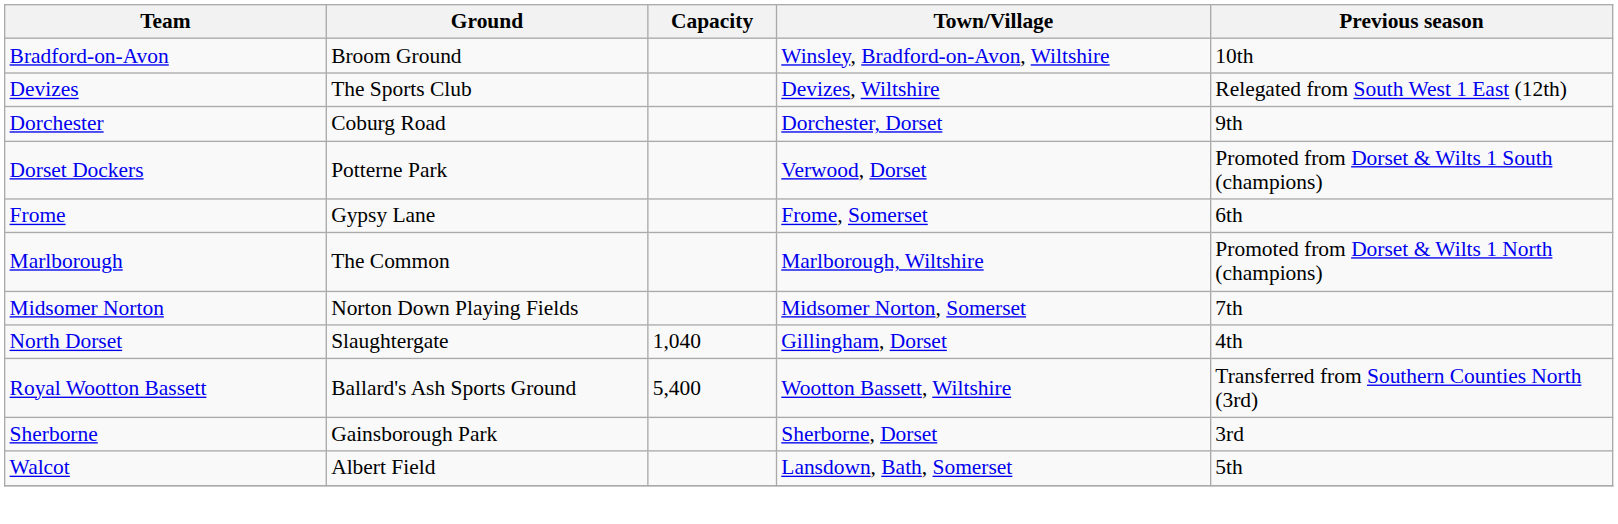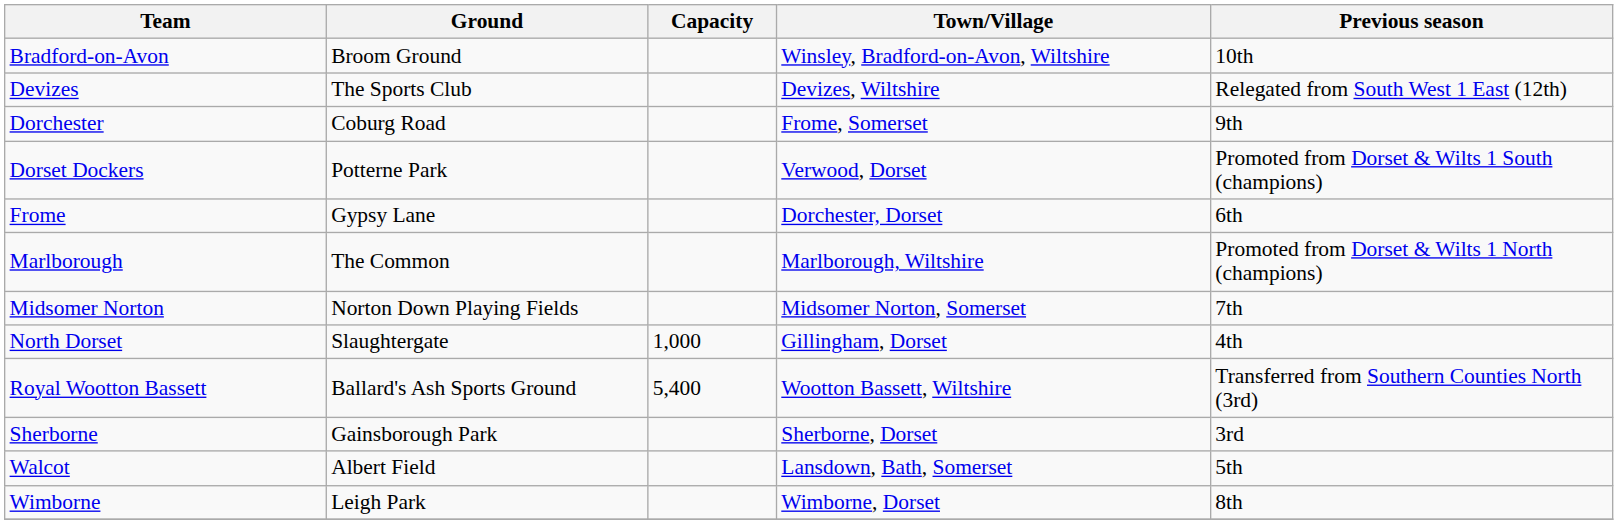 <table class="wikitable sortable" width=95%>
 <tr>
 <th width=20%>Team</th>
 <th width=20%>Ground</th>
 <th width=8%>Capacity</th>
 <th width=27%>Town/Village</th>
 <th width=25%>Previous season</th>
 </tr>
 <tr>
 <td><a href='#'>Bradford-on-Avon</a></td>
 <td>Broom Ground</td>
 <td></td>
 <td><a href='#'>Winsley</a>, <a href='#'>Bradford-on-Avon</a>, <a href='#'>Wiltshire</a></td>
 <td>10th</td>
 </tr>
 <tr>
 <td><a href='#'>Devizes</a></td>
 <td>The Sports Club</td>
 <td></td>
 <td><a href='#'>Devizes</a>, <a href='#'>Wiltshire</a></td>
 <td>Relegated from <a href='#'>South West 1 East</a> (12th)</td>
 </tr>
 <tr>
 <td><a href='#'>Dorchester</a></td>
 <td>Coburg Road</td>
 <td></td>
-<td><a href='#'>Dorchester, Dorset</a></td>
+<td><a href='#'>Frome</a>, <a href='#'>Somerset</a></td>
 <td>9th</td>
 </tr>
 <tr>
 <td><a href='#'>Dorset Dockers</a></td>
 <td>Potterne Park</td>
 <td></td>
 <td><a href='#'>Verwood</a>, <a href='#'>Dorset</a></td>
 <td>Promoted from <a href='#'>Dorset & Wilts 1 South</a> (champions)</td>
 </tr>
 <tr>
 <td><a href='#'>Frome</a></td>
 <td>Gypsy Lane</td>
 <td></td>
-<td><a href='#'>Frome</a>, <a href='#'>Somerset</a></td>
+<td><a href='#'>Dorchester, Dorset</a></td>
 <td>6th</td>
 </tr>
 <tr>
 <td><a href='#'>Marlborough</a></td>
 <td>The Common</td>
 <td></td>
 <td><a href='#'>Marlborough, Wiltshire</a></td>
 <td>Promoted from <a href='#'>Dorset & Wilts 1 North</a> (champions)</td>
 </tr>
 <tr>
 <td><a href='#'>Midsomer Norton</a></td>
 <td>Norton Down Playing Fields</td>
 <td></td>
 <td><a href='#'>Midsomer Norton</a>, <a href='#'>Somerset</a></td>
 <td>7th</td>
 </tr>
 <tr>
 <td><a href='#'>North Dorset</a></td>
 <td>Slaughtergate</td>
-<td>1,040</td>
+<td>1,000</td>
 <td><a href='#'>Gillingham</a>, <a href='#'>Dorset</a></td>
 <td>4th</td>
 </tr>
 <tr>
 <td><a href='#'>Royal Wootton Bassett</a></td>
 <td>Ballard's Ash Sports Ground</td>
 <td>5,400</td>
 <td><a href='#'>Wootton Bassett</a>, <a href='#'>Wiltshire</a></td>
 <td>Transferred from <a href='#'>Southern Counties North</a> (3rd)</td>
 </tr>
 <tr>
 <td><a href='#'>Sherborne</a></td>
 <td>Gainsborough Park</td>
 <td></td>
 <td><a href='#'>Sherborne</a>, <a href='#'>Dorset</a></td>
 <td>3rd</td>
 </tr>
 <tr>
 <td><a href='#'>Walcot</a></td>
 <td>Albert Field</td>
 <td></td>
 <td><a href='#'>Lansdown</a>, <a href='#'>Bath</a>, <a href='#'>Somerset</a></td>
 <td>5th</td>
 </tr>
 <tr>
+<td><a href='#'>Wimborne</a></td>
+<td>Leigh Park</td>
+<td></td>
+<td><a href='#'>Wimborne</a>, <a href='#'>Dorset</a></td>
+<td>8th</td>
+</tr>
+<tr>
 </tr>
 </table>
